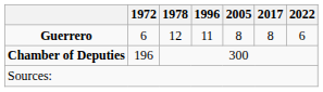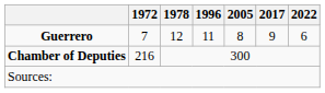 <table class="wikitable" style="text-align: center">
 <tr>
 <th></th>
 <th>1972</th>
 <th>1978</th>
 <th>1996</th>
 <th>2005</th>
 <th>2017</th>
 <th>2022</th>
 </tr>
 <tr>
 <td><strong>Guerrero</strong></td>
-<td>6</td>
+<td>7</td>
 <td>12</td>
 <td>11</td>
 <td>8</td>
-<td>8</td>
+<td>9</td>
 <td>6</td>
 </tr>
 <tr>
 <td><strong>Chamber of Deputies</strong></td>
-<td>196</td>
+<td>216</td>
 <td colspan=5>300</td>
 </tr>
 <tr>
 <td colspan=7 style="text-align: left">Sources: </td>
 </tr>
 </table>
